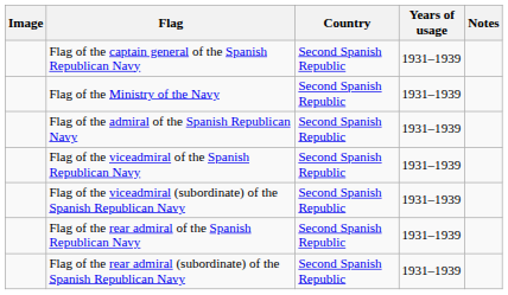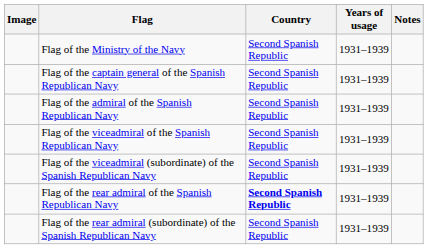 <table class="wikitable">
 <tr>
 <th>Image</th>
 <th>Flag</th>
 <th>Country</th>
 <th>Years of usage</th>
 <th>Notes</th>
 </tr>
 <tr>
 <td></td>
-<td>Flag of the <a href='#'>captain general</a> of the <a href='#'>Spanish Republican Navy</a></td>
+<td>Flag of the <a href='#'>Ministry of the Navy</a></td>
 <td><a href='#'>Second Spanish Republic</a></td>
 <td>1931–1939</td>
 <td></td>
 </tr>
 <tr>
 <td></td>
-<td>Flag of the <a href='#'>Ministry of the Navy</a></td>
+<td>Flag of the <a href='#'>captain general</a> of the <a href='#'>Spanish Republican Navy</a></td>
 <td><a href='#'>Second Spanish Republic</a></td>
 <td>1931–1939</td>
 <td></td>
 </tr>
 <tr>
 <td></td>
 <td>Flag of the <a href='#'>admiral</a> of the <a href='#'>Spanish Republican Navy</a></td>
 <td><a href='#'>Second Spanish Republic</a></td>
 <td>1931–1939</td>
 <td></td>
 </tr>
 <tr>
 <td></td>
 <td>Flag of the <a href='#'>viceadmiral</a> of the <a href='#'>Spanish Republican Navy</a></td>
 <td><a href='#'>Second Spanish Republic</a></td>
 <td>1931–1939</td>
 <td></td>
 </tr>
 <tr>
 <td></td>
 <td>Flag of the <a href='#'>viceadmiral</a> (subordinate) of the <a href='#'>Spanish Republican Navy</a></td>
 <td><a href='#'>Second Spanish Republic</a></td>
 <td>1931–1939</td>
 <td></td>
 </tr>
 <tr>
 <td></td>
 <td>Flag of the <a href='#'>rear admiral</a> of the <a href='#'>Spanish Republican Navy</a></td>
-<td><a href='#'>Second Spanish Republic</a></td>
+<td><strong><a href='#'>Second Spanish Republic</a></strong></td>
 <td>1931–1939</td>
 <td></td>
 </tr>
 <tr>
 <td></td>
 <td>Flag of the <a href='#'>rear admiral</a> (subordinate) of the <a href='#'>Spanish Republican Navy</a></td>
 <td><a href='#'>Second Spanish Republic</a></td>
 <td>1931–1939</td>
 <td></td>
 </tr>
 </table>
